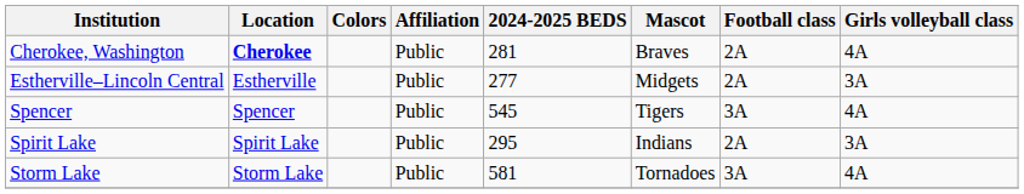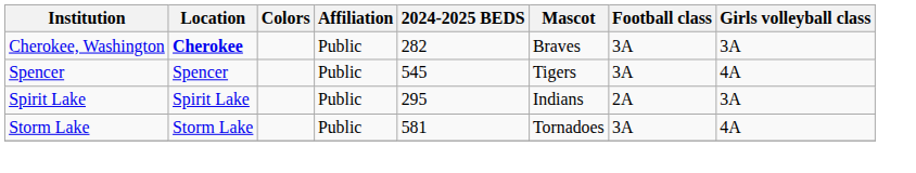 <table class="wikitable">
 <tr>
 <th>Institution</th>
 <th>Location</th>
 <th>Colors</th>
 <th>Affiliation</th>
 <th>2024-2025 BEDS</th>
 <th>Mascot</th>
 <th>Football class</th>
 <th>Girls volleyball class</th>
 </tr>
 <tr>
 <td><a href='#'>Cherokee, Washington</a></td>
 <td><strong><a href='#'>Cherokee</a></strong></td>
 <td> </td>
 <td>Public</td>
-<td>281</td>
+<td>282</td>
 <td>Braves</td>
-<td>2A</td>
-<td>4A</td>
-</tr>
-<tr>
-<td><a href='#'>Estherville–Lincoln Central</a></td>
-<td><a href='#'>Estherville</a></td>
-<td>  </td>
-<td>Public</td>
-<td>277</td>
-<td>Midgets</td>
-<td>2A</td>
+<td>3A</td>
 <td>3A</td>
 </tr>
 <tr>
 <td><a href='#'>Spencer</a></td>
 <td><a href='#'>Spencer</a></td>
 <td> </td>
 <td>Public</td>
 <td>545</td>
 <td>Tigers</td>
 <td>3A</td>
 <td>4A</td>
 </tr>
 <tr>
 <td><a href='#'>Spirit Lake</a></td>
 <td><a href='#'>Spirit Lake</a></td>
 <td> </td>
 <td>Public</td>
 <td>295</td>
 <td>Indians</td>
 <td>2A</td>
 <td>3A</td>
 </tr>
 <tr>
 <td><a href='#'>Storm Lake</a></td>
 <td><a href='#'>Storm Lake</a></td>
 <td> </td>
 <td>Public</td>
 <td>581</td>
 <td>Tornadoes</td>
 <td>3A</td>
 <td>4A</td>
 </tr>
 <tr>
 </tr>
 </table>
